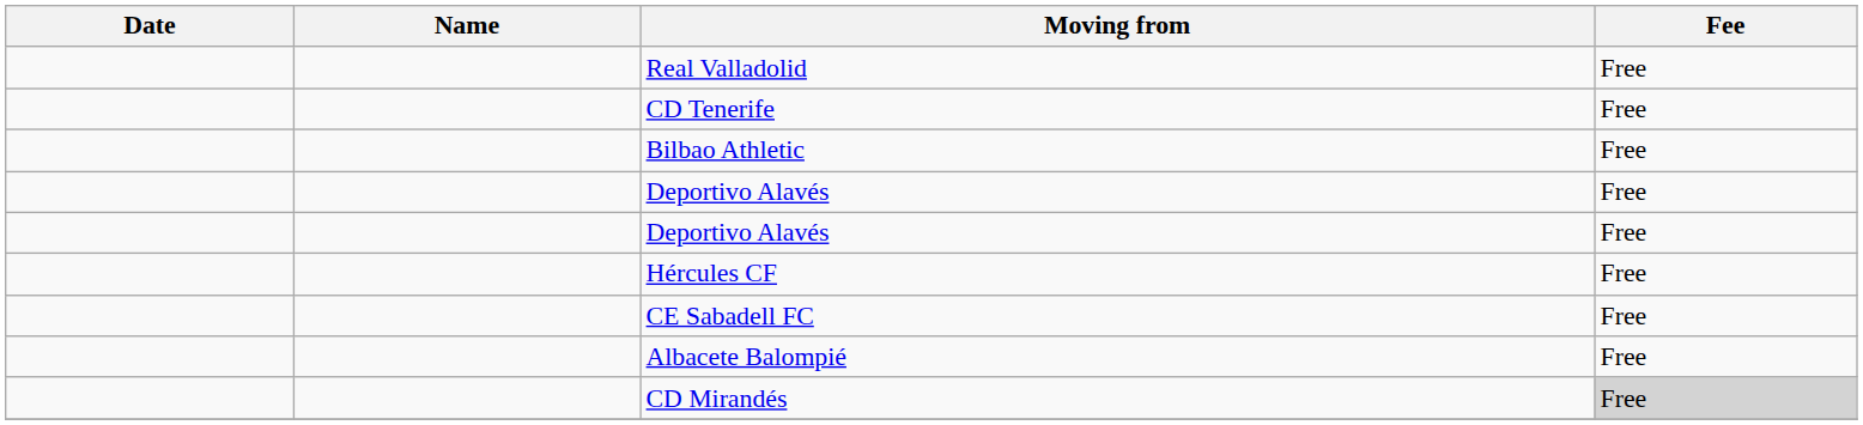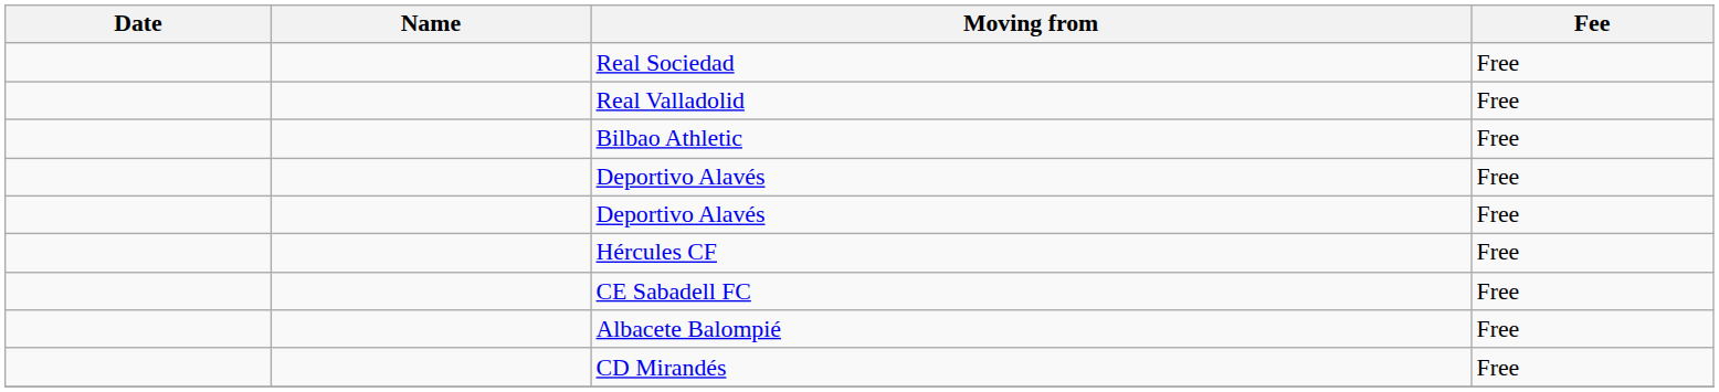 <table class="wikitable sortable" width=90%>
 <tr>
 <th>Date</th>
 <th>Name</th>
 <th>Moving from</th>
 <th>Fee</th>
 </tr>
 <tr>
 <td></td>
 <td> </td>
-<td> <a href='#'>Real Valladolid</a></td>
+<td> <a href='#'>Real Sociedad</a></td>
 <td>Free</td>
 </tr>
 <tr>
 <td></td>
 <td> </td>
-<td> <a href='#'>CD Tenerife</a></td>
+<td> <a href='#'>Real Valladolid</a></td>
 <td>Free</td>
 </tr>
 <tr>
 <td></td>
 <td> </td>
 <td> <a href='#'>Bilbao Athletic</a></td>
 <td>Free</td>
 </tr>
 <tr>
 <td></td>
 <td> </td>
 <td> <a href='#'>Deportivo Alavés</a></td>
 <td>Free</td>
 </tr>
 <tr>
 <td></td>
 <td> </td>
 <td> <a href='#'>Deportivo Alavés</a></td>
 <td>Free</td>
 </tr>
 <tr>
 <td></td>
 <td> </td>
 <td> <a href='#'>Hércules CF</a></td>
 <td>Free</td>
 </tr>
 <tr>
 <td></td>
 <td> </td>
 <td> <a href='#'>CE Sabadell FC</a></td>
 <td>Free</td>
 </tr>
 <tr>
 <td></td>
 <td> </td>
 <td> <a href='#'>Albacete Balompié</a></td>
 <td>Free</td>
 </tr>
 <tr>
 <td></td>
 <td> </td>
 <td> <a href='#'>CD Mirandés</a></td>
-<td style="background: lightgrey;">Free</td>
+<td>Free</td>
 </tr>
 <tr>
 </tr>
 </table>
